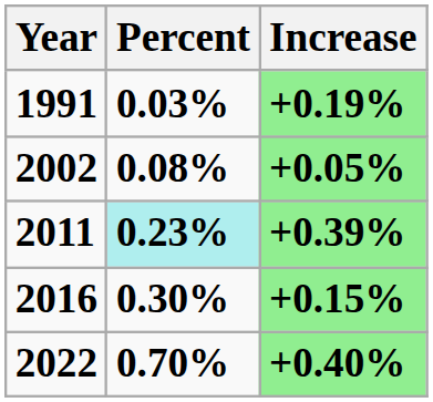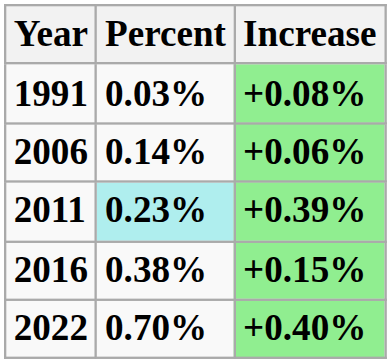 <table class="wikitable">
 <tr>
 <th><strong>Year</strong></th>
 <th><strong>Percent</strong></th>
 <th><strong>Increase</strong></th>
 </tr>
 <tr>
 <td><strong>1991</strong></td>
 <td><strong>0.03%</strong></td>
-<td style="background: lightgreen"><strong>+0.19%</strong></td>
+<td style="background: lightgreen"><strong>+0.08%</strong></td>
 </tr>
 <tr>
-<td><strong>2002</strong></td>
-<td><strong>0.08%</strong></td>
-<td style="background: lightgreen"><strong>+0.05%</strong></td>
+<td><strong>2006</strong></td>
+<td><strong>0.14%</strong></td>
+<td style="background: lightgreen"><strong>+0.06%</strong></td>
 </tr>
 <tr>
 <td><strong>2011</strong></td>
 <td style="background: paleturquoise;"><strong>0.23%</strong></td>
 <td style="background: lightgreen"><strong>+0.39%</strong></td>
 </tr>
 <tr>
 <td><strong>2016</strong></td>
-<td><strong>0.30%</strong></td>
+<td><strong>0.38%</strong></td>
 <td style="background: lightgreen"><strong>+0.15%</strong></td>
 </tr>
 <tr>
 <td><strong>2022</strong></td>
 <td><strong>0.70%</strong></td>
 <td style="background: lightgreen"><strong>+0.40%</strong></td>
 </tr>
 </table>
